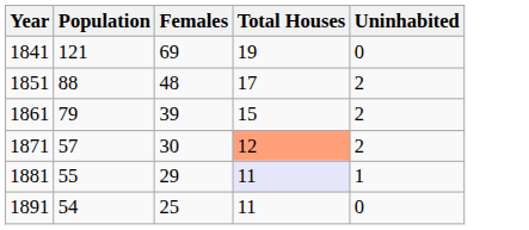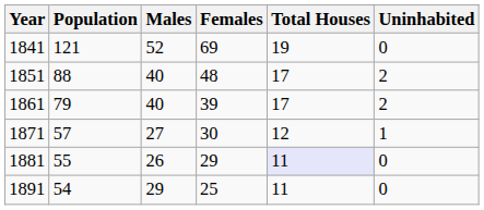 <table class="wikitable">
 <tr>
 <th>Year</th>
 <th>Population</th>
+<th>Males</th>
 <th>Females</th>
 <th>Total Houses</th>
 <th>Uninhabited</th>
 </tr>
 <tr>
 <td>1841</td>
 <td>121</td>
+<td>52</td>
 <td>69</td>
 <td>19</td>
 <td>0</td>
 </tr>
 <tr>
 <td>1851</td>
 <td>88</td>
+<td>40</td>
 <td>48</td>
 <td>17</td>
 <td>2</td>
 </tr>
 <tr>
 <td>1861</td>
 <td>79</td>
+<td>40</td>
 <td>39</td>
-<td>15</td>
+<td>17</td>
 <td>2</td>
 </tr>
 <tr>
 <td>1871</td>
 <td>57</td>
+<td>27</td>
 <td>30</td>
-<td style="background: lightsalmon;">12</td>
-<td>2</td>
+<td>12</td>
+<td>1</td>
 </tr>
 <tr>
 <td>1881</td>
 <td>55</td>
+<td>26</td>
 <td>29</td>
 <td style="background: lavender;">11</td>
-<td>1</td>
+<td>0</td>
 </tr>
 <tr>
 <td>1891</td>
 <td>54</td>
+<td>29</td>
 <td>25</td>
 <td>11</td>
 <td>0</td>
 </tr>
 </table>
